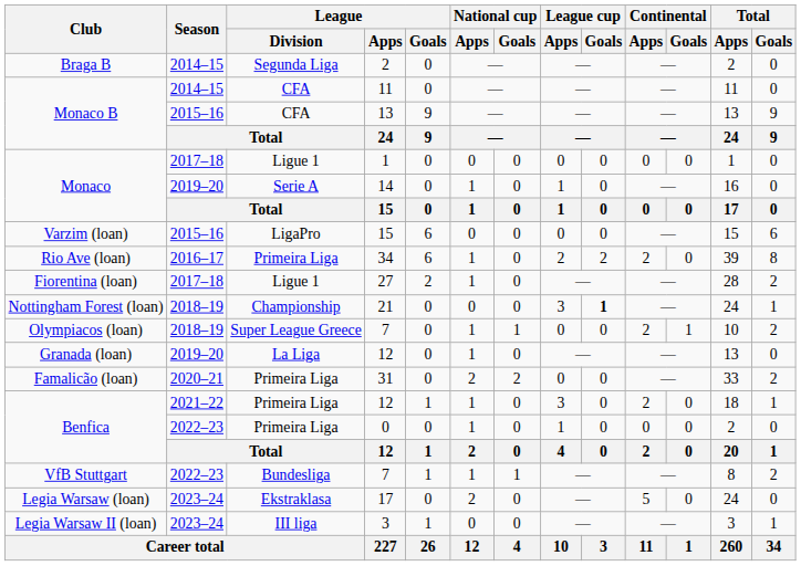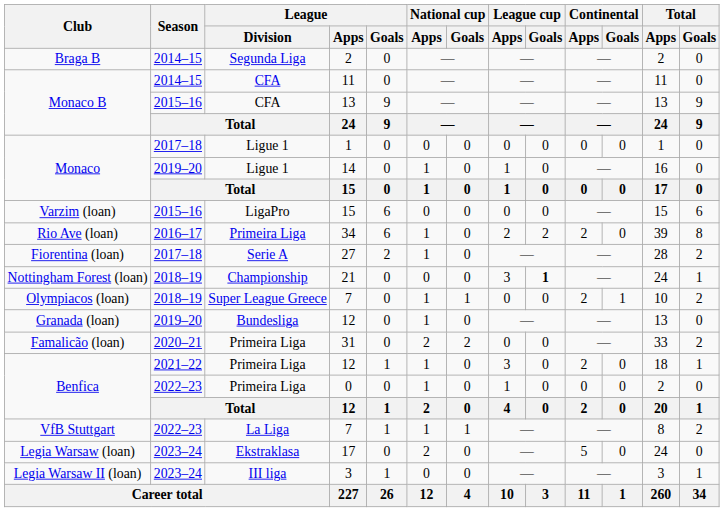 <table class="wikitable" style="text-align:center">
 <tr>
 <th rowspan="2">Club</th>
 <th rowspan="2">Season</th>
 <th colspan="3">League</th>
 <th colspan="2">National cup</th>
 <th colspan="2">League cup</th>
 <th colspan="2">Continental</th>
 <th colspan="2">Total</th>
 </tr>
 <tr>
 <th>Division</th>
 <th>Apps</th>
 <th>Goals</th>
 <th>Apps</th>
 <th>Goals</th>
 <th>Apps</th>
 <th>Goals</th>
 <th>Apps</th>
 <th>Goals</th>
 <th>Apps</th>
 <th>Goals</th>
 </tr>
 <tr>
 <td><a href='#'>Braga B</a></td>
 <td><a href='#'>2014–15</a></td>
 <td><a href='#'>Segunda Liga</a></td>
 <td>2</td>
 <td>0</td>
 <td colspan="2">—</td>
 <td colspan="2">—</td>
 <td colspan="2">—</td>
 <td>2</td>
 <td>0</td>
 </tr>
 <tr>
 <td rowspan="3"><a href='#'>Monaco B</a></td>
 <td><a href='#'>2014–15</a></td>
 <td><a href='#'>CFA</a></td>
 <td>11</td>
 <td>0</td>
 <td colspan="2">—</td>
 <td colspan="2">—</td>
 <td colspan="2">—</td>
 <td>11</td>
 <td>0</td>
 </tr>
 <tr>
 <td><a href='#'>2015–16</a></td>
 <td>CFA</td>
 <td>13</td>
 <td>9</td>
 <td colspan="2">—</td>
 <td colspan="2">—</td>
 <td colspan="2">—</td>
 <td>13</td>
 <td>9</td>
 </tr>
 <tr>
 <th colspan="2">Total</th>
 <th>24</th>
 <th>9</th>
 <th colspan="2">—</th>
 <th colspan="2">—</th>
 <th colspan="2">—</th>
 <th>24</th>
 <th>9</th>
 </tr>
 <tr>
 <td rowspan="3"><a href='#'>Monaco</a></td>
 <td><a href='#'>2017–18</a></td>
 <td>Ligue 1</td>
 <td>1</td>
 <td>0</td>
 <td>0</td>
 <td>0</td>
 <td>0</td>
 <td>0</td>
 <td>0</td>
 <td>0</td>
 <td>1</td>
 <td>0</td>
 </tr>
 <tr>
 <td><a href='#'>2019–20</a></td>
-<td><a href='#'>Serie A</a></td>
+<td>Ligue 1</td>
 <td>14</td>
 <td>0</td>
 <td>1</td>
 <td>0</td>
 <td>1</td>
 <td>0</td>
 <td colspan="2">—</td>
 <td>16</td>
 <td>0</td>
 </tr>
 <tr>
 <th colspan="2">Total</th>
 <th>15</th>
 <th>0</th>
 <th>1</th>
 <th>0</th>
 <th>1</th>
 <th>0</th>
 <th>0</th>
 <th>0</th>
 <th>17</th>
 <th>0</th>
 </tr>
 <tr>
 <td><a href='#'>Varzim</a> (loan)</td>
 <td><a href='#'>2015–16</a></td>
 <td>LigaPro</td>
 <td>15</td>
 <td>6</td>
 <td>0</td>
 <td>0</td>
 <td>0</td>
 <td>0</td>
 <td colspan="2">—</td>
 <td>15</td>
 <td>6</td>
 </tr>
 <tr>
 <td><a href='#'>Rio Ave</a> (loan)</td>
 <td><a href='#'>2016–17</a></td>
 <td><a href='#'>Primeira Liga</a></td>
 <td>34</td>
 <td>6</td>
 <td>1</td>
 <td>0</td>
 <td>2</td>
 <td>2</td>
 <td>2</td>
 <td>0</td>
 <td>39</td>
 <td>8</td>
 </tr>
 <tr>
 <td><a href='#'>Fiorentina</a> (loan)</td>
 <td><a href='#'>2017–18</a></td>
-<td>Ligue 1</td>
+<td><a href='#'>Serie A</a></td>
 <td>27</td>
 <td>2</td>
 <td>1</td>
 <td>0</td>
 <td colspan="2">—</td>
 <td colspan="2">—</td>
 <td>28</td>
 <td>2</td>
 </tr>
 <tr>
 <td><a href='#'>Nottingham Forest</a> (loan)</td>
 <td><a href='#'>2018–19</a></td>
 <td><a href='#'>Championship</a></td>
 <td>21</td>
 <td>0</td>
 <td>0</td>
 <td>0</td>
 <td>3</td>
 <td><strong>1</strong></td>
 <td colspan="2">—</td>
 <td>24</td>
 <td>1</td>
 </tr>
 <tr>
 <td><a href='#'>Olympiacos</a> (loan)</td>
 <td><a href='#'>2018–19</a></td>
 <td><a href='#'>Super League Greece</a></td>
 <td>7</td>
 <td>0</td>
 <td>1</td>
 <td>1</td>
 <td>0</td>
 <td>0</td>
 <td>2</td>
 <td>1</td>
 <td>10</td>
 <td>2</td>
 </tr>
 <tr>
 <td><a href='#'>Granada</a> (loan)</td>
 <td><a href='#'>2019–20</a></td>
-<td><a href='#'>La Liga</a></td>
+<td><a href='#'>Bundesliga</a></td>
 <td>12</td>
 <td>0</td>
 <td>1</td>
 <td>0</td>
 <td colspan="2">—</td>
 <td colspan="2">—</td>
 <td>13</td>
 <td>0</td>
 </tr>
 <tr>
 <td><a href='#'>Famalicão</a> (loan)</td>
 <td><a href='#'>2020–21</a></td>
 <td>Primeira Liga</td>
 <td>31</td>
 <td>0</td>
 <td>2</td>
 <td>2</td>
 <td>0</td>
 <td>0</td>
 <td colspan="2">—</td>
 <td>33</td>
 <td>2</td>
 </tr>
 <tr>
 <td rowspan="3"><a href='#'>Benfica</a></td>
 <td><a href='#'>2021–22</a></td>
 <td>Primeira Liga</td>
 <td>12</td>
 <td>1</td>
 <td>1</td>
 <td>0</td>
 <td>3</td>
 <td>0</td>
 <td>2</td>
 <td>0</td>
 <td>18</td>
 <td>1</td>
 </tr>
 <tr>
 <td><a href='#'>2022–23</a></td>
 <td>Primeira Liga</td>
 <td>0</td>
 <td>0</td>
 <td>1</td>
 <td>0</td>
 <td>1</td>
 <td>0</td>
 <td>0</td>
 <td>0</td>
 <td>2</td>
 <td>0</td>
 </tr>
 <tr>
 <th colspan="2">Total</th>
 <th>12</th>
 <th>1</th>
 <th>2</th>
 <th>0</th>
 <th>4</th>
 <th>0</th>
 <th>2</th>
 <th>0</th>
 <th>20</th>
 <th>1</th>
 </tr>
 <tr>
 <td><a href='#'>VfB Stuttgart</a></td>
 <td><a href='#'>2022–23</a></td>
-<td><a href='#'>Bundesliga</a></td>
+<td><a href='#'>La Liga</a></td>
 <td>7</td>
 <td>1</td>
 <td>1</td>
 <td>1</td>
 <td colspan="2">—</td>
 <td colspan="2">—</td>
 <td>8</td>
 <td>2</td>
 </tr>
 <tr>
 <td><a href='#'>Legia Warsaw</a> (loan)</td>
 <td><a href='#'>2023–24</a></td>
 <td><a href='#'>Ekstraklasa</a></td>
 <td>17</td>
 <td>0</td>
 <td>2</td>
 <td>0</td>
 <td colspan="2">—</td>
 <td>5</td>
 <td>0</td>
 <td>24</td>
 <td>0</td>
 </tr>
 <tr>
 <td><a href='#'>Legia Warsaw II</a> (loan)</td>
 <td><a href='#'>2023–24</a></td>
 <td><a href='#'>III liga</a></td>
 <td>3</td>
 <td>1</td>
 <td>0</td>
 <td>0</td>
 <td colspan="2">—</td>
 <td colspan="2">—</td>
 <td>3</td>
 <td>1</td>
 </tr>
 <tr>
 <th colspan="3">Career total</th>
 <th>227</th>
 <th>26</th>
 <th>12</th>
 <th>4</th>
 <th>10</th>
 <th>3</th>
 <th>11</th>
 <th>1</th>
 <th>260</th>
 <th>34</th>
 </tr>
 </table>
